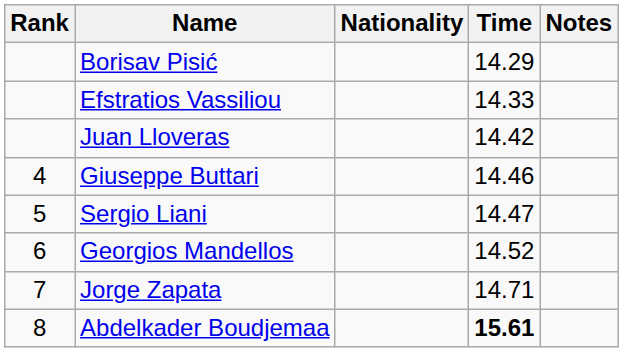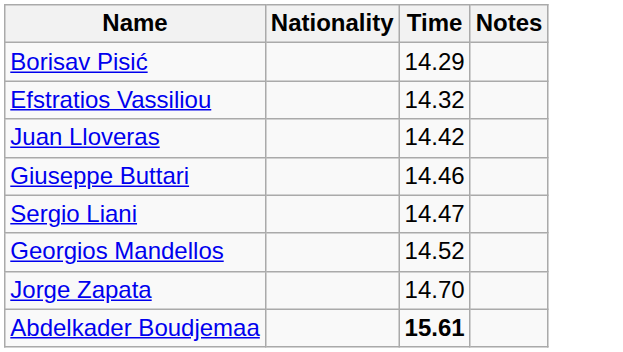 <table class="wikitable sortable" style="text-align:center">
 <tr>
-<th>Rank</th>
 <th>Name</th>
 <th>Nationality</th>
 <th>Time</th>
 <th>Notes</th>
 </tr>
 <tr>
-<td></td>
 <td align=left><a href='#'>Borisav Pisić</a></td>
 <td align=left></td>
 <td>14.29</td>
 <td></td>
 </tr>
 <tr>
-<td></td>
 <td align=left><a href='#'>Efstratios Vassiliou</a></td>
 <td align=left></td>
-<td>14.33</td>
+<td>14.32</td>
 <td></td>
 </tr>
 <tr>
-<td></td>
 <td align=left><a href='#'>Juan Lloveras</a></td>
 <td align=left></td>
 <td>14.42</td>
 <td></td>
 </tr>
 <tr>
-<td>4</td>
 <td align=left><a href='#'>Giuseppe Buttari</a></td>
 <td align=left></td>
 <td>14.46</td>
 <td></td>
 </tr>
 <tr>
-<td>5</td>
 <td align=left><a href='#'>Sergio Liani</a></td>
 <td align=left></td>
 <td>14.47</td>
 <td></td>
 </tr>
 <tr>
-<td>6</td>
 <td align=left><a href='#'>Georgios Mandellos</a></td>
 <td align=left></td>
 <td>14.52</td>
 <td></td>
 </tr>
 <tr>
-<td>7</td>
 <td align=left><a href='#'>Jorge Zapata</a></td>
 <td align=left></td>
-<td>14.71</td>
+<td>14.70</td>
 <td></td>
 </tr>
 <tr>
-<td>8</td>
 <td align=left><a href='#'>Abdelkader Boudjemaa</a></td>
 <td align=left></td>
 <td><strong>15.61</strong></td>
 <td></td>
 </tr>
 </table>
